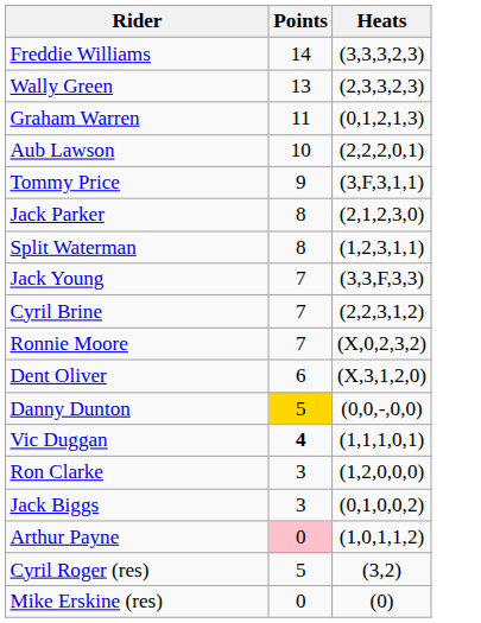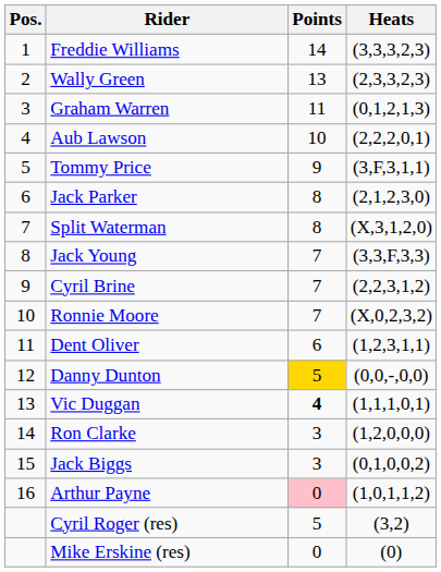 <table class=wikitable>
 <tr>
+<th width=25px>Pos.</th>
 <th width=200px>Rider</th>
 <th width=40px>Points</th>
 <th width=70px>Heats</th>
 </tr>
 <tr align=center >
+<td>1</td>
 <td align=left> <a href='#'>Freddie Williams</a></td>
 <td>14</td>
 <td>(3,3,3,2,3)</td>
 </tr>
 <tr align=center >
+<td>2</td>
 <td align=left> <a href='#'>Wally Green</a></td>
 <td>13</td>
 <td>(2,3,3,2,3)</td>
 </tr>
 <tr align=center >
+<td>3</td>
 <td align=left> <a href='#'>Graham Warren</a></td>
 <td>11</td>
 <td>(0,1,2,1,3)</td>
 </tr>
 <tr align=center>
+<td>4</td>
 <td align=left> <a href='#'>Aub Lawson</a></td>
 <td>10</td>
 <td>(2,2,2,0,1)</td>
 </tr>
 <tr align=center>
+<td>5</td>
 <td align=left> <a href='#'>Tommy Price</a></td>
 <td>9</td>
 <td>(3,F,3,1,1)</td>
 </tr>
 <tr align=center>
+<td>6</td>
 <td align=left> <a href='#'>Jack Parker</a></td>
 <td>8</td>
 <td>(2,1,2,3,0)</td>
 </tr>
 <tr align=center>
+<td>7</td>
 <td align=left> <a href='#'>Split Waterman</a></td>
 <td>8</td>
-<td>(1,2,3,1,1)</td>
+<td>(X,3,1,2,0)</td>
 </tr>
 <tr align=center>
+<td>8</td>
 <td align=left> <a href='#'>Jack Young</a></td>
 <td>7</td>
 <td>(3,3,F,3,3)</td>
 </tr>
 <tr align=center>
+<td>9</td>
 <td align=left> <a href='#'>Cyril Brine</a></td>
 <td>7</td>
 <td>(2,2,3,1,2)</td>
 </tr>
 <tr align=center>
+<td>10</td>
 <td align=left> <a href='#'>Ronnie Moore</a></td>
 <td>7</td>
 <td>(X,0,2,3,2)</td>
 </tr>
 <tr align=center>
+<td>11</td>
 <td align=left> <a href='#'>Dent Oliver</a></td>
 <td>6</td>
-<td>(X,3,1,2,0)</td>
+<td>(1,2,3,1,1)</td>
 </tr>
 <tr align=center>
+<td>12</td>
 <td align=left> <a href='#'>Danny Dunton</a></td>
 <td style="background: gold;">5</td>
 <td>(0,0,-,0,0)</td>
 </tr>
 <tr align=center>
+<td>13</td>
 <td align=left> <a href='#'>Vic Duggan</a></td>
 <td><strong>4</strong></td>
 <td>(1,1,1,0,1)</td>
 </tr>
 <tr align=center>
+<td>14</td>
 <td align=left> <a href='#'>Ron Clarke</a></td>
 <td>3</td>
 <td>(1,2,0,0,0)</td>
 </tr>
 <tr align=center>
+<td>15</td>
 <td align=left> <a href='#'>Jack Biggs</a></td>
 <td>3</td>
 <td>(0,1,0,0,2)</td>
 </tr>
 <tr align=center>
+<td>16</td>
 <td align=left> <a href='#'>Arthur Payne</a></td>
 <td style="background: pink;">0</td>
 <td>(1,0,1,1,2)</td>
 </tr>
 <tr align=center>
+<td></td>
 <td align=left> <a href='#'>Cyril Roger</a> (res)</td>
 <td>5</td>
 <td>(3,2)</td>
 </tr>
 <tr align=center>
+<td></td>
 <td align=left> <a href='#'>Mike Erskine</a> (res)</td>
 <td>0</td>
 <td>(0)</td>
 </tr>
 </table>
